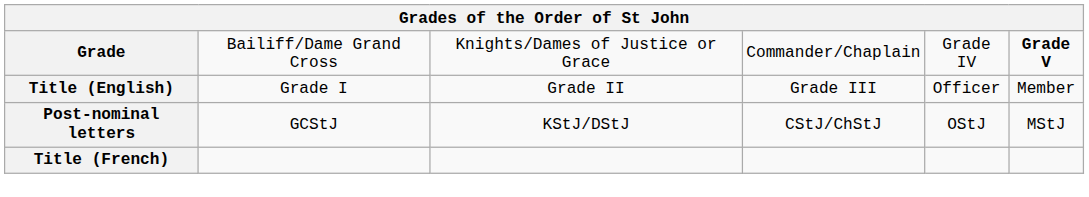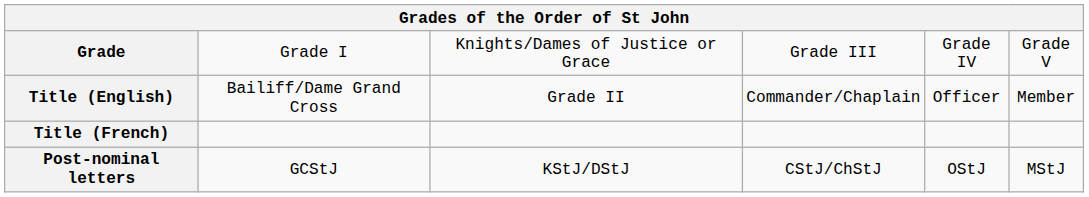 <table class="wikitable">
 <tr>
 <th colspan="6">Grades of the Order of St John</th>
 </tr>
 <tr>
 <th>Grade</th>
-<td align="center">Bailiff/Dame Grand Cross</td>
+<td align="center">Grade I</td>
 <td align="center">Knights/Dames of Justice or Grace</td>
-<td align="center">Commander/Chaplain</td>
+<td align="center">Grade III</td>
 <td align="center">Grade IV</td>
-<td align="center"><strong>Grade V</strong></td>
+<td align="center">Grade V</td>
 </tr>
 <tr>
 <th>Title (English)</th>
-<td align="center">Grade I</td>
+<td align="center">Bailiff/Dame Grand Cross</td>
 <td align="center">Grade II</td>
-<td align="center">Grade III</td>
+<td align="center">Commander/Chaplain</td>
 <td align="center">Officer</td>
 <td align="center">Member</td>
+</tr>
+<tr>
+<th>Title (French)</th>
+<td align="center"><em></em></td>
+<td align="center"><em></em></td>
+<td align="center"><em></em></td>
+<td align="center"><em></em></td>
+<td align="center"><em></em></td>
 </tr>
 <tr>
 <th>Post-nominal letters</th>
 <td align="center">GCStJ</td>
 <td align="center">KStJ/DStJ</td>
 <td align="center">CStJ/ChStJ</td>
 <td align="center">OStJ</td>
 <td align="center">MStJ</td>
 </tr>
-<tr>
-<th>Title (French)</th>
-<td align="center"><em></em></td>
-<td align="center"><em></em></td>
-<td align="center"><em></em></td>
-<td align="center"><em></em></td>
-<td align="center"><em></em></td>
-</tr>
 </table>
